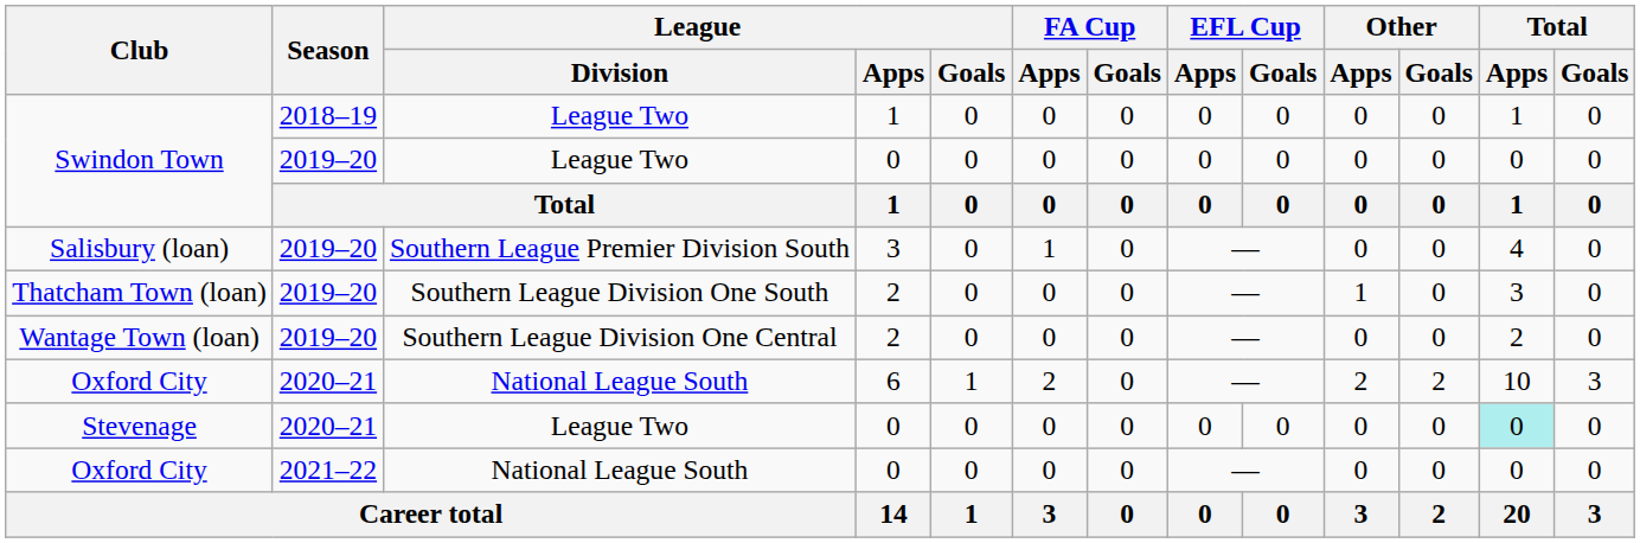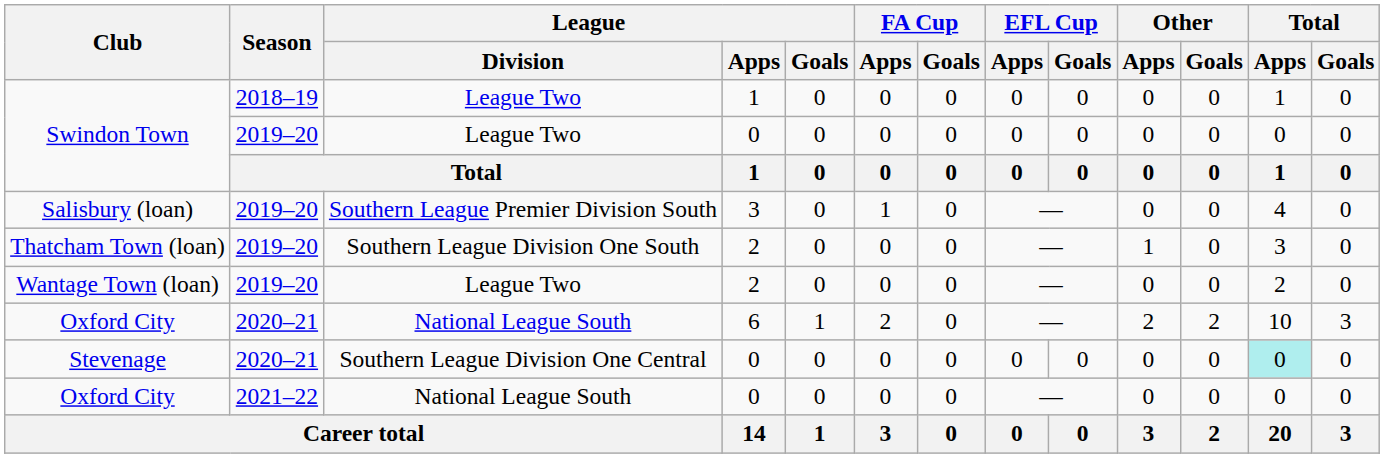 <table class="wikitable" style="text-align: center;">
 <tr>
 <th rowspan="2">Club</th>
 <th rowspan="2">Season</th>
 <th colspan="3">League</th>
 <th colspan="2"><a href='#'>FA Cup</a></th>
 <th colspan="2"><a href='#'>EFL Cup</a></th>
 <th colspan="2">Other</th>
 <th colspan="2">Total</th>
 </tr>
 <tr>
 <th>Division</th>
 <th>Apps</th>
 <th>Goals</th>
 <th>Apps</th>
 <th>Goals</th>
 <th>Apps</th>
 <th>Goals</th>
 <th>Apps</th>
 <th>Goals</th>
 <th>Apps</th>
 <th>Goals</th>
 </tr>
 <tr>
 <td rowspan="3"><a href='#'>Swindon Town</a></td>
 <td><a href='#'>2018–19</a></td>
 <td><a href='#'>League Two</a></td>
 <td>1</td>
 <td>0</td>
 <td>0</td>
 <td>0</td>
 <td>0</td>
 <td>0</td>
 <td>0</td>
 <td>0</td>
 <td>1</td>
 <td>0</td>
 </tr>
 <tr>
 <td><a href='#'>2019–20</a></td>
 <td>League Two</td>
 <td>0</td>
 <td>0</td>
 <td>0</td>
 <td>0</td>
 <td>0</td>
 <td>0</td>
 <td>0</td>
 <td>0</td>
 <td>0</td>
 <td>0</td>
 </tr>
 <tr>
 <th colspan="2">Total</th>
 <th>1</th>
 <th>0</th>
 <th>0</th>
 <th>0</th>
 <th>0</th>
 <th>0</th>
 <th>0</th>
 <th>0</th>
 <th>1</th>
 <th>0</th>
 </tr>
 <tr>
 <td><a href='#'>Salisbury</a> (loan)</td>
 <td><a href='#'>2019–20</a></td>
 <td><a href='#'>Southern League</a> Premier Division South</td>
 <td>3</td>
 <td>0</td>
 <td>1</td>
 <td>0</td>
 <td colspan="2">—</td>
 <td>0</td>
 <td>0</td>
 <td>4</td>
 <td>0</td>
 </tr>
 <tr>
 <td><a href='#'>Thatcham Town</a> (loan)</td>
 <td><a href='#'>2019–20</a></td>
 <td>Southern League Division One South</td>
 <td>2</td>
 <td>0</td>
 <td>0</td>
 <td>0</td>
 <td colspan="2">—</td>
 <td>1</td>
 <td>0</td>
 <td>3</td>
 <td>0</td>
 </tr>
 <tr>
 <td><a href='#'>Wantage Town</a> (loan)</td>
 <td><a href='#'>2019–20</a></td>
-<td>Southern League Division One Central</td>
+<td>League Two</td>
 <td>2</td>
 <td>0</td>
 <td>0</td>
 <td>0</td>
 <td colspan="2">—</td>
 <td>0</td>
 <td>0</td>
 <td>2</td>
 <td>0</td>
 </tr>
 <tr>
 <td><a href='#'>Oxford City</a></td>
 <td><a href='#'>2020–21</a></td>
 <td><a href='#'>National League South</a></td>
 <td>6</td>
 <td>1</td>
 <td>2</td>
 <td>0</td>
 <td colspan="2">—</td>
 <td>2</td>
 <td>2</td>
 <td>10</td>
 <td>3</td>
 </tr>
 <tr>
 <td><a href='#'>Stevenage</a></td>
 <td><a href='#'>2020–21</a></td>
-<td>League Two</td>
+<td>Southern League Division One Central</td>
 <td>0</td>
 <td>0</td>
 <td>0</td>
 <td>0</td>
 <td>0</td>
 <td>0</td>
 <td>0</td>
 <td>0</td>
 <td style="background: paleturquoise;">0</td>
 <td>0</td>
 </tr>
 <tr>
 <td><a href='#'>Oxford City</a></td>
 <td><a href='#'>2021–22</a></td>
 <td>National League South</td>
 <td>0</td>
 <td>0</td>
 <td>0</td>
 <td>0</td>
 <td colspan="2">—</td>
 <td>0</td>
 <td>0</td>
 <td>0</td>
 <td>0</td>
 </tr>
 <tr>
 <th colspan="3">Career total</th>
 <th>14</th>
 <th>1</th>
 <th>3</th>
 <th>0</th>
 <th>0</th>
 <th>0</th>
 <th>3</th>
 <th>2</th>
 <th>20</th>
 <th>3</th>
 </tr>
 </table>
